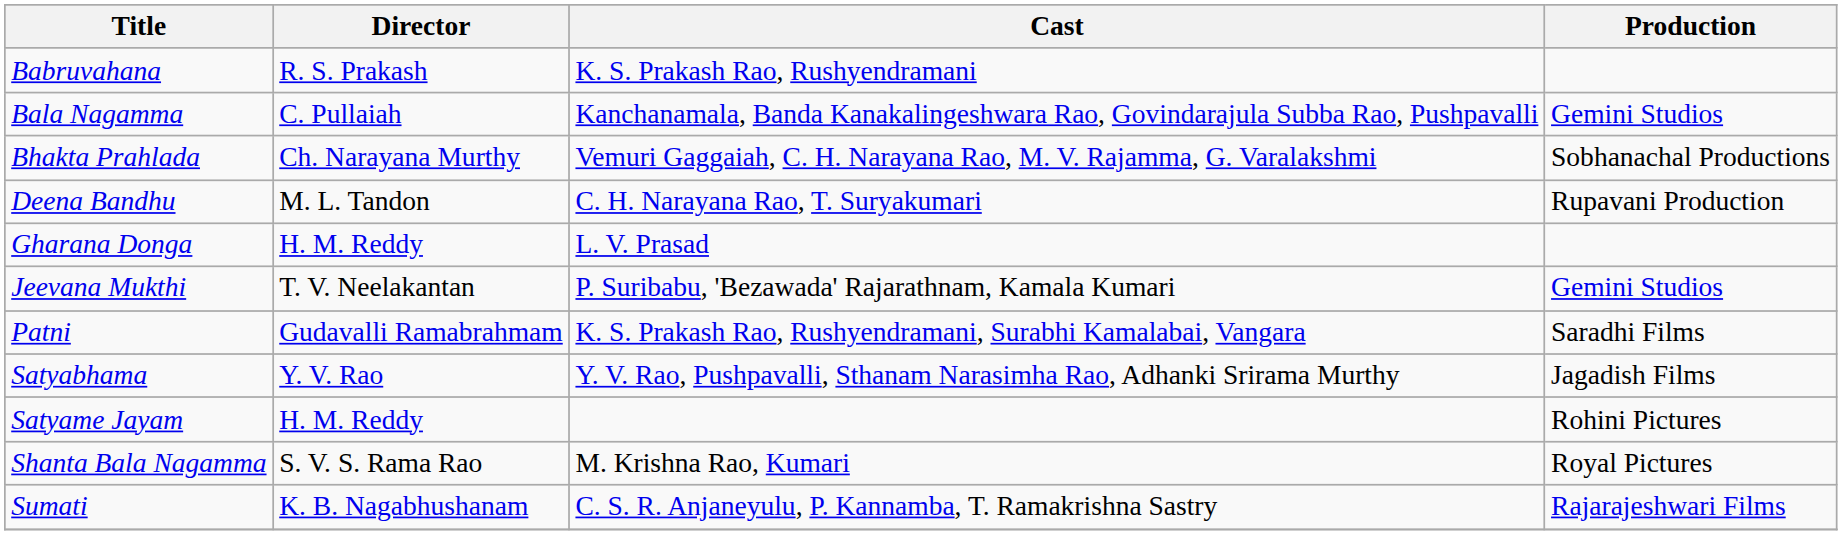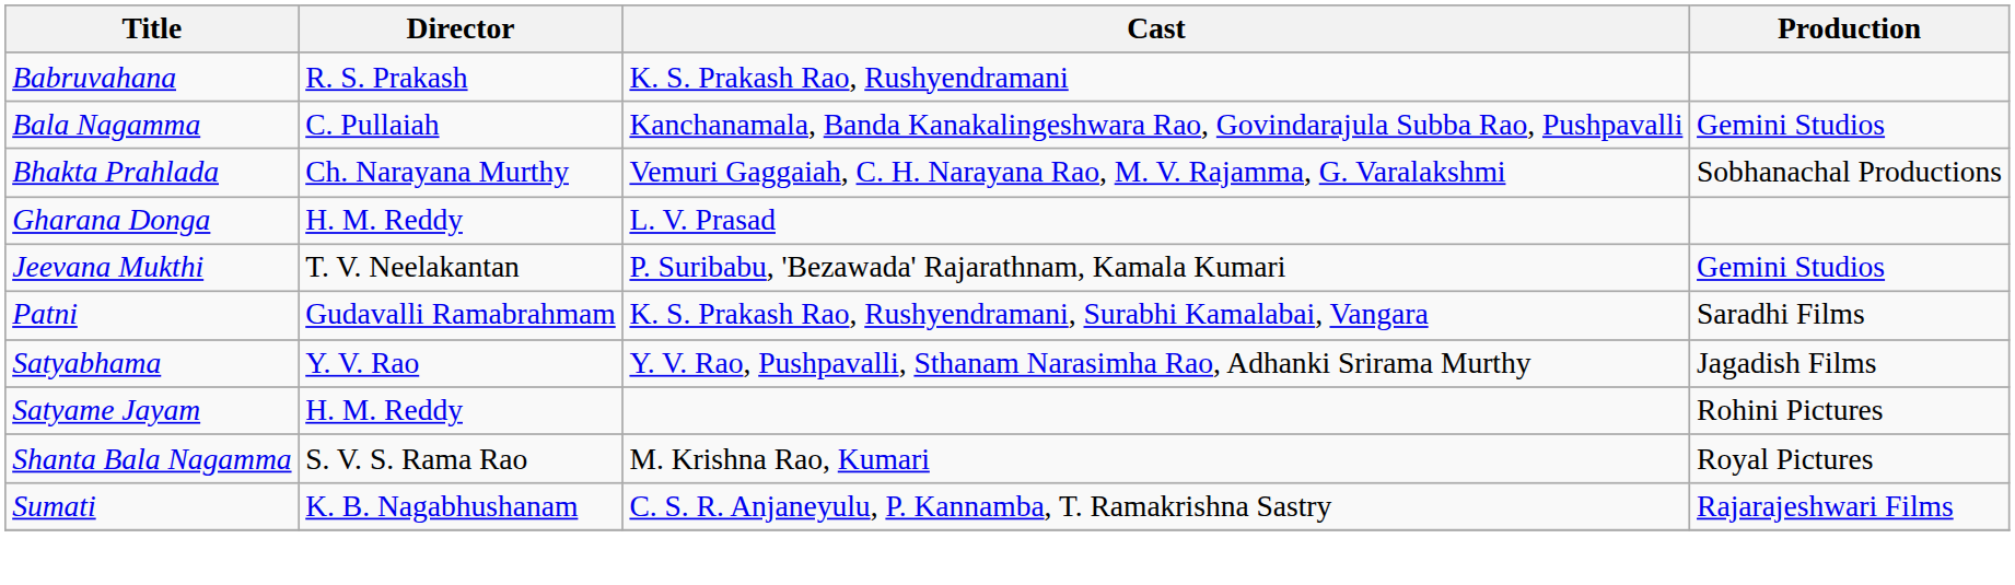 <table class="wikitable">
 <tr>
 <th>Title</th>
 <th>Director</th>
 <th>Cast</th>
 <th>Production</th>
 </tr>
 <tr>
 <td><em><a href='#'>Babruvahana</a></em></td>
 <td><a href='#'>R. S. Prakash</a></td>
 <td><a href='#'>K. S. Prakash Rao</a>, <a href='#'>Rushyendramani</a></td>
 <td></td>
 </tr>
 <tr>
 <td><em><a href='#'>Bala Nagamma</a></em></td>
 <td><a href='#'>C. Pullaiah</a></td>
 <td><a href='#'>Kanchanamala</a>, <a href='#'>Banda Kanakalingeshwara Rao</a>, <a href='#'>Govindarajula Subba Rao</a>, <a href='#'>Pushpavalli</a></td>
 <td><a href='#'>Gemini Studios</a></td>
 </tr>
 <tr>
 <td><em><a href='#'>Bhakta Prahlada</a></em></td>
 <td><a href='#'>Ch. Narayana Murthy</a></td>
 <td><a href='#'>Vemuri Gaggaiah</a>, <a href='#'>C. H. Narayana Rao</a>, <a href='#'>M. V. Rajamma</a>, <a href='#'>G. Varalakshmi</a></td>
 <td>Sobhanachal Productions</td>
-</tr>
-<tr>
-<td><em><a href='#'>Deena Bandhu</a></em></td>
-<td>M. L. Tandon</td>
-<td><a href='#'>C. H. Narayana Rao</a>, <a href='#'>T. Suryakumari</a></td>
-<td>Rupavani Production</td>
 </tr>
 <tr>
 <td><em><a href='#'>Gharana Donga</a></em></td>
 <td><a href='#'>H. M. Reddy</a></td>
 <td><a href='#'>L. V. Prasad</a></td>
 <td></td>
 </tr>
 <tr>
 <td><em><a href='#'>Jeevana Mukthi</a></em></td>
 <td>T. V. Neelakantan</td>
 <td><a href='#'>P. Suribabu</a>, 'Bezawada' Rajarathnam, Kamala Kumari</td>
 <td><a href='#'>Gemini Studios</a></td>
 </tr>
 <tr>
 <td><em><a href='#'>Patni</a></em></td>
 <td><a href='#'>Gudavalli Ramabrahmam</a></td>
 <td><a href='#'>K. S. Prakash Rao</a>, <a href='#'>Rushyendramani</a>, <a href='#'>Surabhi Kamalabai</a>, <a href='#'>Vangara</a></td>
 <td>Saradhi Films</td>
 </tr>
 <tr>
 <td><em><a href='#'>Satyabhama</a></em></td>
 <td><a href='#'>Y. V. Rao</a></td>
 <td><a href='#'>Y. V. Rao</a>, <a href='#'>Pushpavalli</a>, <a href='#'>Sthanam Narasimha Rao</a>, Adhanki Srirama Murthy</td>
 <td>Jagadish Films</td>
 </tr>
 <tr>
 <td><em><a href='#'>Satyame Jayam</a></em></td>
 <td><a href='#'>H. M. Reddy</a></td>
 <td></td>
 <td>Rohini Pictures</td>
 </tr>
 <tr>
 <td><em><a href='#'>Shanta Bala Nagamma</a></em></td>
 <td>S. V. S. Rama Rao</td>
 <td>M. Krishna Rao, <a href='#'>Kumari</a></td>
 <td>Royal Pictures</td>
 </tr>
 <tr>
 <td><em><a href='#'>Sumati</a></em></td>
 <td><a href='#'>K. B. Nagabhushanam</a></td>
 <td><a href='#'>C. S. R. Anjaneyulu</a>, <a href='#'>P. Kannamba</a>, T. Ramakrishna Sastry</td>
 <td><a href='#'>Rajarajeshwari Films</a></td>
 </tr>
 <tr>
 </tr>
 </table>
